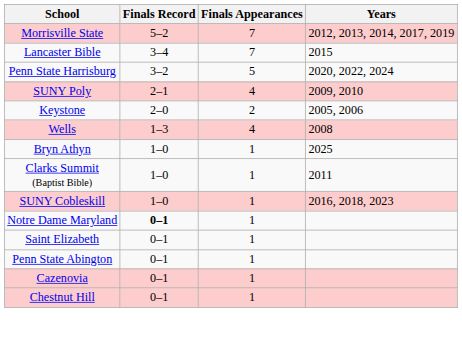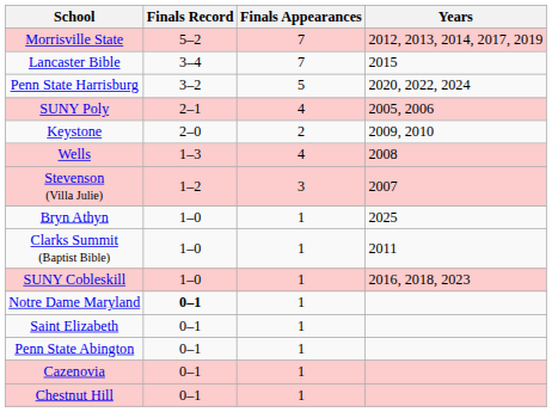 <table class="wikitable sortable" style="text-align:center;">
 <tr>
 <th>School</th>
 <th>Finals Record</th>
 <th>Finals Appearances</th>
 <th class=unsortable>Years</th>
 </tr>
 <tr bgcolor=#fdcccc>
 <td><a href='#'>Morrisville State</a></td>
 <td>5–2</td>
 <td>7</td>
 <td align=left>2012, 2013, 2014, 2017, 2019</td>
 </tr>
 <tr>
 <td><a href='#'>Lancaster Bible</a></td>
 <td>3–4</td>
 <td>7</td>
 <td align=left>2015</td>
 </tr>
 <tr>
 <td><a href='#'>Penn State Harrisburg</a></td>
 <td>3–2</td>
 <td>5</td>
 <td align=left>2020, 2022, 2024</td>
 </tr>
 <tr bgcolor=#fdcccc>
 <td><a href='#'>SUNY Poly</a></td>
 <td>2–1</td>
 <td>4</td>
-<td align=left>2009, 2010</td>
+<td align=left>2005, 2006</td>
 </tr>
 <tr>
 <td><a href='#'>Keystone</a></td>
 <td>2–0</td>
 <td>2</td>
-<td align=left>2005, 2006</td>
+<td align=left>2009, 2010</td>
 </tr>
 <tr bgcolor=#fdcccc>
 <td><a href='#'>Wells</a></td>
 <td>1–3</td>
 <td>4</td>
 <td align=left>2008</td>
+</tr>
+<tr bgcolor=#fdcccc>
+<td><a href='#'>Stevenson</a><br><small>(Villa Julie)</small></td>
+<td>1–2</td>
+<td>3</td>
+<td align=left>2007</td>
 </tr>
 <tr>
 <td><a href='#'>Bryn Athyn</a></td>
 <td>1–0</td>
 <td>1</td>
 <td align=left>2025</td>
 </tr>
 <tr>
 <td><a href='#'>Clarks Summit</a><br><small>(Baptist Bible)</small></td>
 <td>1–0</td>
 <td>1</td>
 <td align=left>2011</td>
 </tr>
 <tr bgcolor=#fdcccc>
 <td><a href='#'>SUNY Cobleskill</a></td>
 <td>1–0</td>
 <td>1</td>
 <td align=left>2016, 2018, 2023</td>
 </tr>
 <tr>
 <td><a href='#'>Notre Dame Maryland</a></td>
 <td><strong>0–1</strong></td>
 <td>1</td>
 <td align=left></td>
 </tr>
 <tr>
 <td><a href='#'>Saint Elizabeth</a></td>
 <td>0–1</td>
 <td>1</td>
 <td align=left></td>
 </tr>
 <tr>
 <td><a href='#'>Penn State Abington</a></td>
 <td>0–1</td>
 <td>1</td>
 <td align=left></td>
 </tr>
 <tr bgcolor=#fdcccc>
 <td><a href='#'>Cazenovia</a></td>
 <td>0–1</td>
 <td>1</td>
 <td align=left></td>
 </tr>
 <tr bgcolor=#fdcccc>
 <td><a href='#'>Chestnut Hill</a></td>
 <td>0–1</td>
 <td>1</td>
 <td align=left></td>
 </tr>
 </table>
